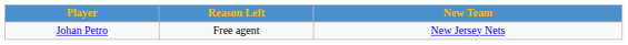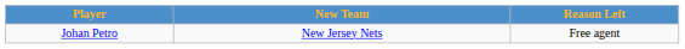 <table class="wikitable sortable sortable">
 <tr>
 <th style="background:#4B90CC; color:#FBB726" width="10%">Player</th>
+<th style="background:#4B90CC; color:#FBB726" width="20%">New Team</th>
 <th style="background:#4B90CC; color:#FBB726" width="10%">Reason Left</th>
-<th style="background:#4B90CC; color:#FBB726" width="20%">New Team</th>
 </tr>
 <tr style="text-align: center">
 <td><a href='#'>Johan Petro</a></td>
+<td><a href='#'>New Jersey Nets</a></td>
 <td>Free agent</td>
-<td><a href='#'>New Jersey Nets</a></td>
 </tr>
 </table>
